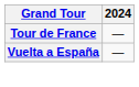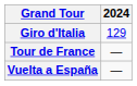 <table class="wikitable plainrowheaders">
 <tr>
 <th scope="col"><a href='#'>Grand Tour</a></th>
 <th scope="col">2024</th>
+</tr>
+<tr style="text-align:center;">
+<th scope="row"> <a href='#'>Giro d'Italia</a></th>
+<td><a href='#'>129</a></td>
 </tr>
 <tr style="text-align:center;">
 <th scope="row"> <a href='#'>Tour de France</a></th>
 <td>—</td>
 </tr>
 <tr style="text-align:center;">
 <th scope="row"> <a href='#'>Vuelta a España</a></th>
 <td>—</td>
 </tr>
 </table>
